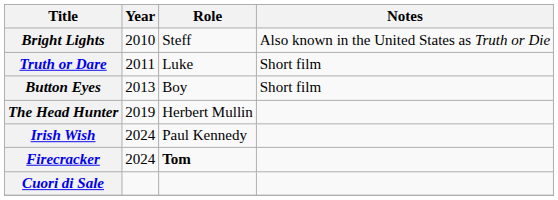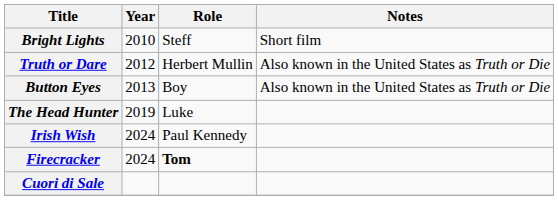 <table class="wikitable sortable plainrowheaders">
 <tr>
 <th>Title</th>
 <th>Year</th>
 <th>Role</th>
 <th class="unsortable">Notes</th>
 </tr>
 <tr>
 <th scope="row"><em>Bright Lights</em></th>
 <td align="center">2010</td>
 <td>Steff</td>
-<td>Also known in the United States as <em>Truth or Die</em></td>
+<td>Short film</td>
 </tr>
 <tr>
 <th scope="row"><em><a href='#'>Truth or Dare</a></em></th>
-<td align="center">2011</td>
-<td>Luke</td>
-<td>Short film</td>
+<td align="center">2012</td>
+<td>Herbert Mullin</td>
+<td>Also known in the United States as <em>Truth or Die</em></td>
 </tr>
 <tr>
 <th scope="row"><em>Button Eyes</em></th>
 <td align="center">2013</td>
 <td>Boy</td>
-<td>Short film</td>
+<td>Also known in the United States as <em>Truth or Die</em></td>
 </tr>
 <tr>
 <th scope="row"><em> The Head Hunter </em></th>
 <td align="center">2019</td>
-<td>Herbert Mullin</td>
+<td>Luke</td>
 <td></td>
 </tr>
 <tr>
 <th scope="row"><em><a href='#'>Irish Wish</a></em></th>
 <td align="center">2024</td>
 <td>Paul Kennedy</td>
 <td></td>
 </tr>
 <tr>
 <th scope="row"><em><a href='#'>Firecracker</a></em></th>
 <td align="center">2024</td>
 <td><strong>Tom</strong></td>
 <td></td>
 </tr>
 <tr>
 <th scope="row"><em><a href='#'>Cuori di Sale</a></em></th>
 <td align="center"></td>
 <td></td>
 <td></td>
 </tr>
 <tr>
 </tr>
 </table>
